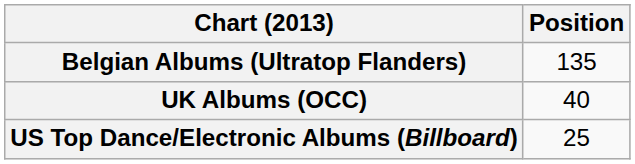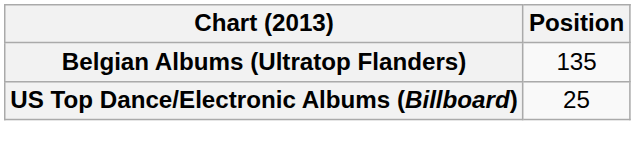 <table class="wikitable sortable plainrowheaders" style="text-align:center">
 <tr>
 <th scope="col">Chart (2013)</th>
 <th scope="col">Position</th>
 </tr>
 <tr>
 <th scope="row">Belgian Albums (Ultratop Flanders)</th>
 <td>135</td>
 </tr>
 <tr>
-<th scope="row">UK Albums (OCC)</th>
-<td>40</td>
-</tr>
-<tr>
 <th scope="row">US Top Dance/Electronic Albums (<em>Billboard</em>)</th>
 <td>25</td>
 </tr>
 </table>
